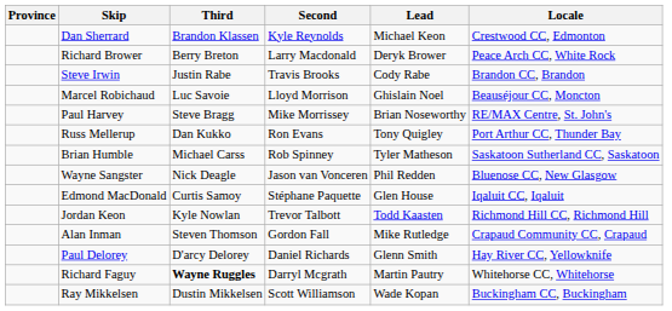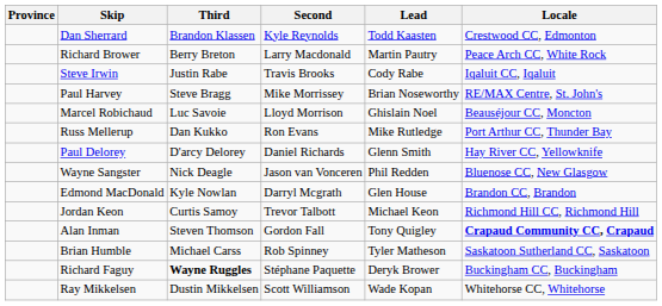 <table class=wikitable>
 <tr>
 <th>Province</th>
 <th>Skip</th>
 <th>Third</th>
 <th>Second</th>
 <th>Lead</th>
 <th>Locale</th>
 </tr>
 <tr>
 <td></td>
 <td><a href='#'>Dan Sherrard</a></td>
 <td><a href='#'>Brandon Klassen</a></td>
 <td><a href='#'>Kyle Reynolds</a></td>
-<td>Michael Keon</td>
+<td><a href='#'>Todd Kaasten</a></td>
 <td><a href='#'>Crestwood CC</a>, <a href='#'>Edmonton</a></td>
 </tr>
 <tr>
 <td></td>
 <td>Richard Brower</td>
 <td>Berry Breton</td>
 <td>Larry Macdonald</td>
-<td>Deryk Brower</td>
+<td>Martin Pautry</td>
 <td><a href='#'>Peace Arch CC</a>, <a href='#'>White Rock</a></td>
 </tr>
 <tr>
 <td></td>
 <td><a href='#'>Steve Irwin</a></td>
 <td>Justin Rabe</td>
 <td>Travis Brooks</td>
 <td>Cody Rabe</td>
-<td><a href='#'>Brandon CC</a>, <a href='#'>Brandon</a></td>
+<td><a href='#'>Iqaluit CC</a>, <a href='#'>Iqaluit</a></td>
+</tr>
+<tr>
+<td></td>
+<td>Paul Harvey</td>
+<td>Steve Bragg</td>
+<td>Mike Morrissey</td>
+<td>Brian Noseworthy</td>
+<td><a href='#'>RE/MAX Centre</a>, <a href='#'>St. John's</a></td>
 </tr>
 <tr>
 <td></td>
 <td>Marcel Robichaud</td>
 <td>Luc Savoie</td>
 <td>Lloyd Morrison</td>
 <td>Ghislain Noel</td>
 <td><a href='#'>Beauséjour CC</a>, <a href='#'>Moncton</a></td>
 </tr>
 <tr>
 <td></td>
-<td>Paul Harvey</td>
-<td>Steve Bragg</td>
-<td>Mike Morrissey</td>
-<td>Brian Noseworthy</td>
-<td><a href='#'>RE/MAX Centre</a>, <a href='#'>St. John's</a></td>
-</tr>
-<tr>
-<td></td>
 <td>Russ Mellerup</td>
 <td>Dan Kukko</td>
 <td>Ron Evans</td>
-<td>Tony Quigley</td>
+<td>Mike Rutledge</td>
 <td><a href='#'>Port Arthur CC</a>, <a href='#'>Thunder Bay</a></td>
 </tr>
 <tr>
 <td></td>
-<td>Brian Humble</td>
-<td>Michael Carss</td>
-<td>Rob Spinney</td>
-<td>Tyler Matheson</td>
-<td><a href='#'>Saskatoon Sutherland CC</a>, <a href='#'>Saskatoon</a></td>
+<td><a href='#'>Paul Delorey</a></td>
+<td>D'arcy Delorey</td>
+<td>Daniel Richards</td>
+<td>Glenn Smith</td>
+<td><a href='#'>Hay River CC</a>, <a href='#'>Yellowknife</a></td>
 </tr>
 <tr>
 <td></td>
 <td>Wayne Sangster</td>
 <td>Nick Deagle</td>
 <td>Jason van Vonceren</td>
 <td>Phil Redden</td>
 <td><a href='#'>Bluenose CC</a>, <a href='#'>New Glasgow</a></td>
 </tr>
 <tr>
 <td></td>
 <td>Edmond MacDonald</td>
-<td>Curtis Samoy</td>
-<td>Stéphane Paquette</td>
+<td>Kyle Nowlan</td>
+<td>Darryl Mcgrath</td>
 <td>Glen House</td>
-<td><a href='#'>Iqaluit CC</a>, <a href='#'>Iqaluit</a></td>
+<td><a href='#'>Brandon CC</a>, <a href='#'>Brandon</a></td>
 </tr>
 <tr>
 <td></td>
 <td>Jordan Keon</td>
-<td>Kyle Nowlan</td>
+<td>Curtis Samoy</td>
 <td>Trevor Talbott</td>
-<td><a href='#'>Todd Kaasten</a></td>
+<td>Michael Keon</td>
 <td><a href='#'>Richmond Hill CC</a>, <a href='#'>Richmond Hill</a></td>
 </tr>
 <tr>
 <td></td>
 <td>Alan Inman</td>
 <td>Steven Thomson</td>
 <td>Gordon Fall</td>
-<td>Mike Rutledge</td>
-<td><a href='#'>Crapaud Community CC</a>, <a href='#'>Crapaud</a></td>
+<td>Tony Quigley</td>
+<td><strong><a href='#'>Crapaud Community CC</a>, <a href='#'>Crapaud</a></strong></td>
 </tr>
 <tr>
 <td></td>
-<td><a href='#'>Paul Delorey</a></td>
-<td>D'arcy Delorey</td>
-<td>Daniel Richards</td>
-<td>Glenn Smith</td>
-<td><a href='#'>Hay River CC</a>, <a href='#'>Yellowknife</a></td>
+<td>Brian Humble</td>
+<td>Michael Carss</td>
+<td>Rob Spinney</td>
+<td>Tyler Matheson</td>
+<td><a href='#'>Saskatoon Sutherland CC</a>, <a href='#'>Saskatoon</a></td>
 </tr>
 <tr>
 <td></td>
 <td>Richard Faguy</td>
 <td><strong>Wayne Ruggles</strong></td>
-<td>Darryl Mcgrath</td>
-<td>Martin Pautry</td>
-<td>Whitehorse CC, <a href='#'>Whitehorse</a></td>
+<td>Stéphane Paquette</td>
+<td>Deryk Brower</td>
+<td><a href='#'>Buckingham CC</a>, <a href='#'>Buckingham</a></td>
 </tr>
 <tr>
 <td></td>
 <td>Ray Mikkelsen</td>
 <td>Dustin Mikkelsen</td>
 <td>Scott Williamson</td>
 <td>Wade Kopan</td>
-<td><a href='#'>Buckingham CC</a>, <a href='#'>Buckingham</a></td>
+<td>Whitehorse CC, <a href='#'>Whitehorse</a></td>
 </tr>
 </table>
